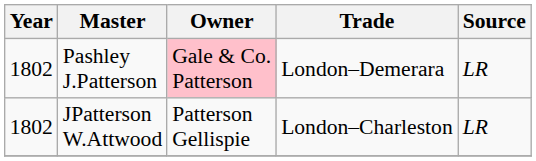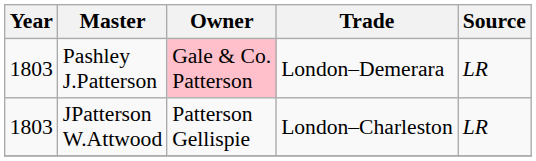 <table class=" wikitable">
 <tr>
 <th>Year</th>
 <th>Master</th>
 <th>Owner</th>
 <th>Trade</th>
 <th>Source</th>
 </tr>
 <tr>
-<td>1802</td>
+<td>1803</td>
 <td>Pashley<br>J.Patterson</td>
 <td style="background: pink;">Gale & Co.<br>Patterson</td>
 <td>London–Demerara</td>
 <td><em>LR</em></td>
 </tr>
 <tr>
-<td>1802</td>
+<td>1803</td>
 <td>JPatterson<br>W.Attwood</td>
 <td>Patterson<br>Gellispie</td>
 <td>London–Charleston</td>
 <td><em>LR</em></td>
 </tr>
 <tr>
 </tr>
 </table>
